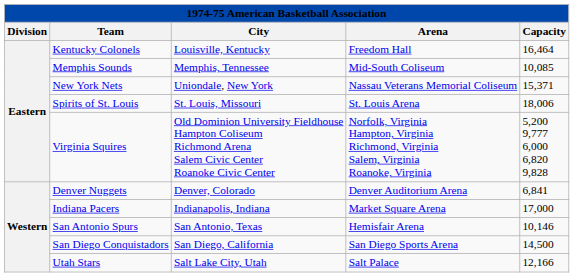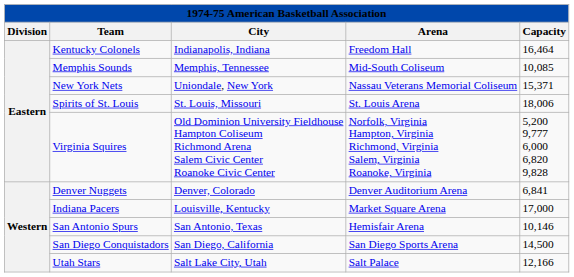 <table class="wikitable" style="width:auto">
 <tr>
 <td bgcolor="#0047AB" align="center" colspan="5"><strong><span>1974-75 American Basketball Association</span></strong></td>
 </tr>
 <tr>
 <th>Division</th>
 <th>Team</th>
 <th>City</th>
 <th>Arena</th>
 <th>Capacity</th>
 </tr>
 <tr>
 <th rowspan="5">Eastern</th>
 <td><a href='#'>Kentucky Colonels</a></td>
-<td><a href='#'>Louisville, Kentucky</a></td>
+<td><a href='#'>Indianapolis, Indiana</a></td>
 <td><a href='#'>Freedom Hall</a></td>
 <td>16,464</td>
 </tr>
 <tr>
 <td><a href='#'>Memphis Sounds</a></td>
 <td><a href='#'>Memphis, Tennessee</a></td>
 <td><a href='#'>Mid-South Coliseum</a></td>
 <td>10,085</td>
 </tr>
 <tr>
 <td><a href='#'>New York Nets</a></td>
 <td><a href='#'>Uniondale</a>, <a href='#'>New York</a></td>
 <td><a href='#'>Nassau Veterans Memorial Coliseum</a></td>
 <td>15,371</td>
 </tr>
 <tr>
 <td><a href='#'>Spirits of St. Louis</a></td>
 <td><a href='#'>St. Louis, Missouri</a></td>
 <td><a href='#'>St. Louis Arena</a></td>
 <td>18,006</td>
 </tr>
 <tr>
 <td><a href='#'>Virginia Squires</a></td>
 <td><a href='#'>Old Dominion University Fieldhouse</a> <br> <a href='#'>Hampton Coliseum</a> <br> <a href='#'>Richmond Arena</a> <br> <a href='#'>Salem Civic Center</a> <br> <a href='#'>Roanoke Civic Center</a></td>
 <td><a href='#'>Norfolk, Virginia</a> <br> <a href='#'>Hampton, Virginia</a> <br> <a href='#'>Richmond, Virginia</a> <br> <a href='#'>Salem, Virginia</a> <br> <a href='#'>Roanoke, Virginia</a></td>
 <td>5,200 <br> 9,777 <br> 6,000 <br> 6,820 <br> 9,828</td>
 </tr>
 <tr>
 <th rowspan="6">Western</th>
 <td><a href='#'>Denver Nuggets</a></td>
 <td><a href='#'>Denver, Colorado</a></td>
 <td><a href='#'>Denver Auditorium Arena</a></td>
 <td>6,841</td>
 </tr>
 <tr>
 <td><a href='#'>Indiana Pacers</a></td>
-<td><a href='#'>Indianapolis, Indiana</a></td>
+<td><a href='#'>Louisville, Kentucky</a></td>
 <td><a href='#'>Market Square Arena</a></td>
 <td>17,000</td>
 </tr>
 <tr>
 <td><a href='#'>San Antonio Spurs</a></td>
 <td><a href='#'>San Antonio, Texas</a></td>
 <td><a href='#'>Hemisfair Arena</a></td>
 <td>10,146</td>
 </tr>
 <tr>
 <td><a href='#'>San Diego Conquistadors</a></td>
 <td><a href='#'>San Diego, California</a></td>
 <td><a href='#'>San Diego Sports Arena</a></td>
 <td>14,500</td>
 </tr>
 <tr>
 <td><a href='#'>Utah Stars</a></td>
 <td><a href='#'>Salt Lake City, Utah</a></td>
 <td><a href='#'>Salt Palace</a></td>
 <td>12,166</td>
 </tr>
 </table>
